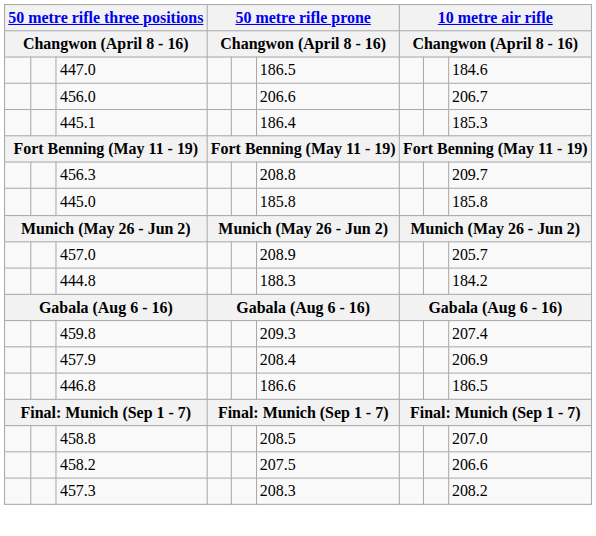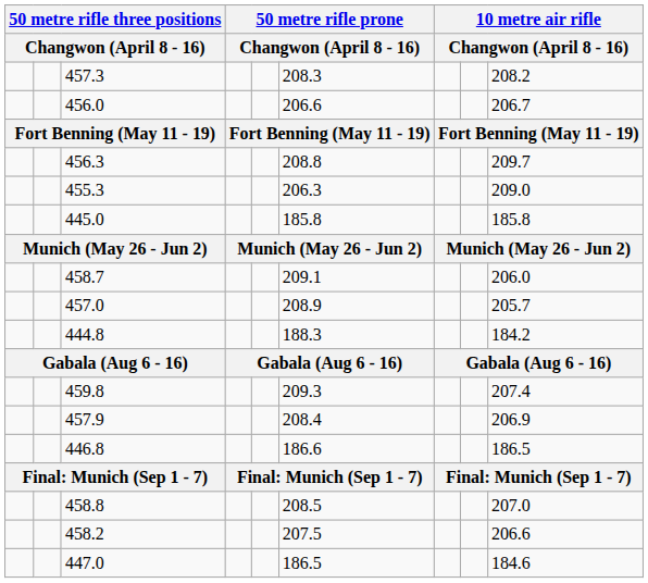 <table class="wikitable" style="font-size: 95%">
 <tr>
 <th colspan=3><a href='#'>50 metre rifle three positions</a></th>
 <th colspan=3><a href='#'>50 metre rifle prone</a></th>
 <th colspan=3><a href='#'>10 metre air rifle</a></th>
 </tr>
 <tr>
 <th colspan=3>Changwon (April 8 - 16)</th>
 <th colspan=3>Changwon (April 8 - 16)</th>
 <th colspan=3>Changwon (April 8 - 16)</th>
 </tr>
 <tr>
 <td></td>
 <td></td>
-<td>447.0</td>
+<td>457.3</td>
 <td></td>
 <td></td>
-<td>186.5</td>
+<td>208.3</td>
 <td></td>
 <td></td>
-<td>184.6</td>
+<td>208.2</td>
 </tr>
 <tr>
 <td></td>
 <td></td>
 <td>456.0</td>
 <td></td>
 <td></td>
 <td>206.6</td>
 <td></td>
 <td></td>
 <td>206.7</td>
-</tr>
-<tr>
-<td></td>
-<td></td>
-<td>445.1</td>
-<td></td>
-<td></td>
-<td>186.4</td>
-<td></td>
-<td></td>
-<td>185.3</td>
 </tr>
 <tr>
 <th colspan=3>Fort Benning (May 11 - 19)</th>
 <th colspan=3>Fort Benning (May 11 - 19)</th>
 <th colspan=3>Fort Benning (May 11 - 19)</th>
 </tr>
 <tr>
 <td></td>
 <td></td>
 <td>456.3</td>
 <td></td>
 <td></td>
 <td>208.8</td>
 <td></td>
 <td></td>
 <td>209.7</td>
 </tr>
 <tr>
 <td></td>
 <td></td>
+<td>455.3</td>
+<td></td>
+<td></td>
+<td>206.3</td>
+<td></td>
+<td></td>
+<td>209.0</td>
+</tr>
+<tr>
+<td></td>
+<td></td>
 <td>445.0</td>
 <td></td>
 <td></td>
 <td>185.8</td>
 <td></td>
 <td></td>
 <td>185.8</td>
 </tr>
 <tr>
 <th colspan=3>Munich (May 26 - Jun 2)</th>
 <th colspan=3>Munich (May 26 - Jun 2)</th>
 <th colspan=3>Munich (May 26 - Jun 2)</th>
+</tr>
+<tr>
+<td></td>
+<td></td>
+<td>458.7</td>
+<td></td>
+<td></td>
+<td>209.1</td>
+<td></td>
+<td></td>
+<td>206.0</td>
 </tr>
 <tr>
 <td></td>
 <td></td>
 <td>457.0</td>
 <td></td>
 <td></td>
 <td>208.9</td>
 <td></td>
 <td></td>
 <td>205.7</td>
 </tr>
 <tr>
 <td></td>
 <td></td>
 <td>444.8</td>
 <td></td>
 <td></td>
 <td>188.3</td>
 <td></td>
 <td></td>
 <td>184.2</td>
 </tr>
 <tr>
 <th colspan=3>Gabala (Aug 6 - 16)</th>
 <th colspan=3>Gabala (Aug 6 - 16)</th>
 <th colspan=3>Gabala (Aug 6 - 16)</th>
 </tr>
 <tr>
 <td></td>
 <td></td>
 <td>459.8</td>
 <td></td>
 <td></td>
 <td>209.3</td>
 <td></td>
 <td></td>
 <td>207.4</td>
 </tr>
 <tr>
 <td></td>
 <td></td>
 <td>457.9</td>
 <td></td>
 <td></td>
 <td>208.4</td>
 <td></td>
 <td></td>
 <td>206.9</td>
 </tr>
 <tr>
 <td></td>
 <td></td>
 <td>446.8</td>
 <td></td>
 <td></td>
 <td>186.6</td>
 <td></td>
 <td></td>
 <td>186.5</td>
 </tr>
 <tr>
 <th colspan=3>Final: Munich (Sep 1 - 7)</th>
 <th colspan=3>Final: Munich (Sep 1 - 7)</th>
 <th colspan=3>Final: Munich (Sep 1 - 7)</th>
 </tr>
 <tr>
 <td></td>
 <td></td>
 <td>458.8</td>
 <td></td>
 <td></td>
 <td>208.5</td>
 <td></td>
 <td></td>
 <td>207.0</td>
 </tr>
 <tr>
 <td></td>
 <td></td>
 <td>458.2</td>
 <td></td>
 <td></td>
 <td>207.5</td>
 <td></td>
 <td></td>
 <td>206.6</td>
 </tr>
 <tr>
 <td></td>
 <td></td>
-<td>457.3</td>
+<td>447.0</td>
 <td></td>
 <td></td>
-<td>208.3</td>
+<td>186.5</td>
 <td></td>
 <td></td>
-<td>208.2</td>
+<td>184.6</td>
 </tr>
 </table>
